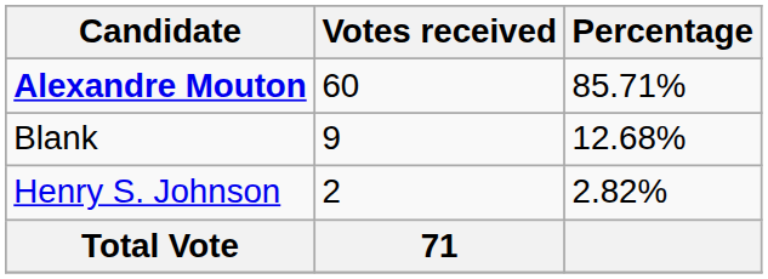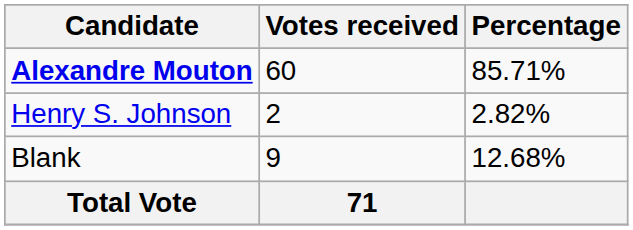 <table class="wikitable">
 <tr>
 <th>Candidate</th>
 <th>Votes received</th>
 <th>Percentage</th>
 </tr>
 <tr>
 <td><strong><a href='#'>Alexandre Mouton</a></strong></td>
 <td>60</td>
 <td>85.71%</td>
 </tr>
 <tr>
+<td><a href='#'>Henry S. Johnson</a></td>
+<td>2</td>
+<td>2.82%</td>
+</tr>
+<tr>
 <td>Blank</td>
 <td>9</td>
 <td>12.68%</td>
-</tr>
-<tr>
-<td><a href='#'>Henry S. Johnson</a></td>
-<td>2</td>
-<td>2.82%</td>
 </tr>
 <tr>
 <th>Total Vote</th>
 <th>71</th>
 <th></th>
 </tr>
 <tr>
 </tr>
 </table>
